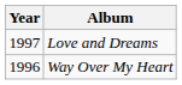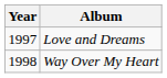 <table class="wikitable">
 <tr>
 <th>Year</th>
 <th>Album</th>
 </tr>
 <tr>
 <td>1997</td>
 <td><em>Love and Dreams</em></td>
 </tr>
 <tr>
-<td>1996</td>
+<td>1998</td>
 <td><em>Way Over My Heart</em></td>
 </tr>
 </table>
